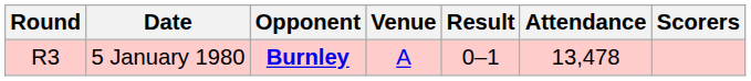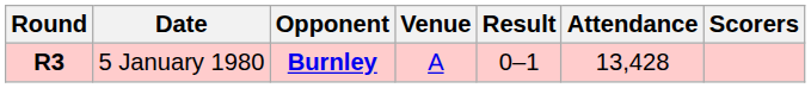 <table class="wikitable" style="font-size:100%; text-align:center">
 <tr>
 <th>Round</th>
 <th>Date</th>
 <th>Opponent</th>
 <th>Venue</th>
 <th>Result</th>
 <th>Attendance</th>
 <th>Scorers</th>
 </tr>
 <tr style="background-color: #FFCCCC;">
-<td>R3</td>
+<td><strong>R3</strong></td>
 <td>5 January 1980</td>
 <td><strong><a href='#'>Burnley</a></strong></td>
 <td><a href='#'>A</a></td>
 <td>0–1</td>
-<td>13,478</td>
+<td>13,428</td>
 <td></td>
 </tr>
 </table>
